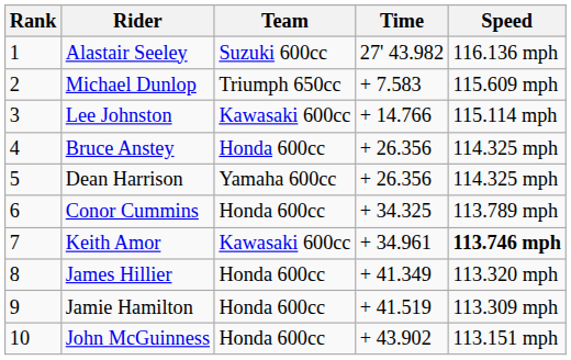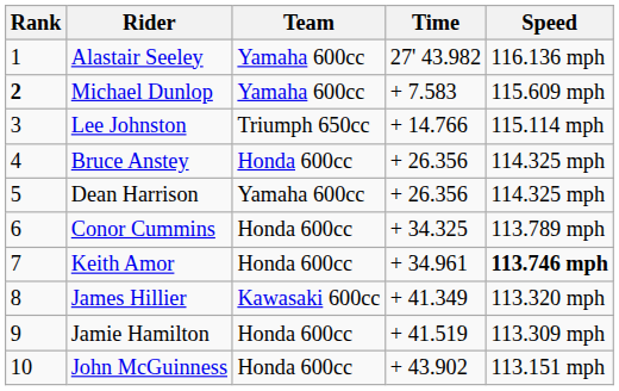 <table class="wikitable">
 <tr style="background:#efefef;">
 <th>Rank</th>
 <th>Rider</th>
 <th>Team</th>
 <th>Time</th>
 <th>Speed</th>
 </tr>
 <tr>
 <td>1</td>
 <td> <a href='#'>Alastair Seeley</a></td>
-<td><a href='#'>Suzuki</a> 600cc</td>
+<td><a href='#'>Yamaha</a> 600cc</td>
 <td>27' 43.982</td>
 <td>116.136 mph</td>
 </tr>
 <tr>
-<td>2</td>
+<td><strong>2</strong></td>
 <td> <a href='#'>Michael Dunlop</a></td>
-<td>Triumph 650cc</td>
+<td><a href='#'>Yamaha</a> 600cc</td>
 <td>+ 7.583</td>
 <td>115.609 mph</td>
 </tr>
 <tr>
 <td>3</td>
 <td> <a href='#'>Lee Johnston</a></td>
-<td><a href='#'>Kawasaki</a> 600cc</td>
+<td>Triumph 650cc</td>
 <td>+ 14.766</td>
 <td>115.114 mph</td>
 </tr>
 <tr>
 <td>4</td>
 <td> <a href='#'>Bruce Anstey</a></td>
 <td><a href='#'>Honda</a> 600cc</td>
 <td>+ 26.356</td>
 <td>114.325 mph</td>
 </tr>
 <tr>
 <td>5</td>
 <td> Dean Harrison</td>
 <td>Yamaha 600cc</td>
 <td>+ 26.356</td>
 <td>114.325 mph</td>
 </tr>
 <tr>
 <td>6</td>
 <td> <a href='#'>Conor Cummins</a></td>
 <td>Honda 600cc</td>
 <td>+ 34.325</td>
 <td>113.789 mph</td>
 </tr>
 <tr>
 <td>7</td>
 <td> <a href='#'>Keith Amor</a></td>
-<td><a href='#'>Kawasaki</a> 600cc</td>
+<td>Honda 600cc</td>
 <td>+ 34.961</td>
 <td><strong>113.746 mph</strong></td>
 </tr>
 <tr>
 <td>8</td>
 <td> <a href='#'>James Hillier</a></td>
-<td>Honda 600cc</td>
+<td><a href='#'>Kawasaki</a> 600cc</td>
 <td>+ 41.349</td>
 <td>113.320 mph</td>
 </tr>
 <tr>
 <td>9</td>
 <td> Jamie Hamilton</td>
 <td>Honda 600cc</td>
 <td>+ 41.519</td>
 <td>113.309 mph</td>
 </tr>
 <tr>
 <td>10</td>
 <td> <a href='#'>John McGuinness</a></td>
 <td>Honda 600cc</td>
 <td>+ 43.902</td>
 <td>113.151 mph</td>
 </tr>
 </table>
